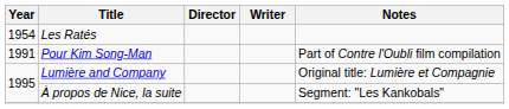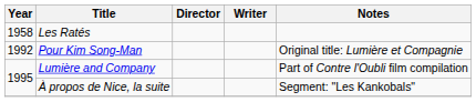 <table class="wikitable">
 <tr>
 <th>Year</th>
 <th>Title</th>
 <th width=65>Director</th>
 <th width=65>Writer</th>
 <th>Notes</th>
 </tr>
 <tr>
-<td>1954</td>
+<td>1958</td>
 <td><em>Les Ratés</em></td>
 <td></td>
 <td></td>
 <td></td>
 </tr>
 <tr>
-<td>1991</td>
+<td>1992</td>
 <td><em><a href='#'>Pour Kim Song-Man</a></em></td>
 <td></td>
 <td></td>
-<td>Part of <em>Contre l'Oubli</em> film compilation</td>
+<td>Original title: <em>Lumière et Compagnie</em></td>
 </tr>
 <tr>
 <td rowspan=2>1995</td>
 <td><em><a href='#'>Lumière and Company</a></em></td>
 <td></td>
 <td></td>
-<td>Original title: <em>Lumière et Compagnie</em></td>
+<td>Part of <em>Contre l'Oubli</em> film compilation</td>
 </tr>
 <tr>
 <td><em>À propos de Nice, la suite</em></td>
 <td></td>
 <td></td>
 <td>Segment: "Les Kankobals"</td>
 </tr>
 <tr>
 </tr>
 </table>
